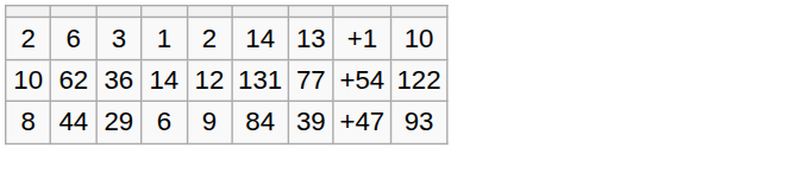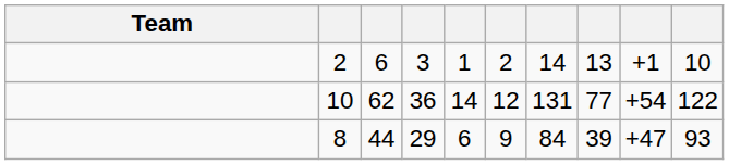 <table class="wikitable sortable" style="text-align:center">
 <tr>
+<th width=200>Team</th>
 <th width=20></th>
 <th width=20></th>
 <th width=20></th>
 <th width=20></th>
 <th width=20></th>
 <th width=20></th>
 <th width=20></th>
 <th width=20></th>
 <th width=20></th>
 </tr>
 <tr>
+<td align=left> </td>
 <td>2</td>
 <td>6</td>
 <td>3</td>
 <td>1</td>
 <td>2</td>
 <td>14</td>
 <td>13</td>
 <td>+1</td>
 <td>10</td>
 </tr>
 <tr>
+<td align=left> </td>
 <td>10</td>
 <td>62</td>
 <td>36</td>
 <td>14</td>
 <td>12</td>
 <td>131</td>
 <td>77</td>
 <td>+54</td>
 <td>122</td>
 </tr>
 <tr>
+<td align=left> </td>
 <td>8</td>
 <td>44</td>
 <td>29</td>
 <td>6</td>
 <td>9</td>
 <td>84</td>
 <td>39</td>
 <td>+47</td>
 <td>93</td>
 </tr>
 </table>
